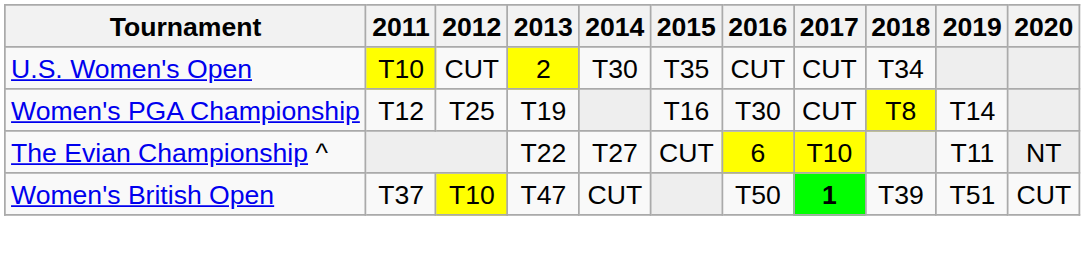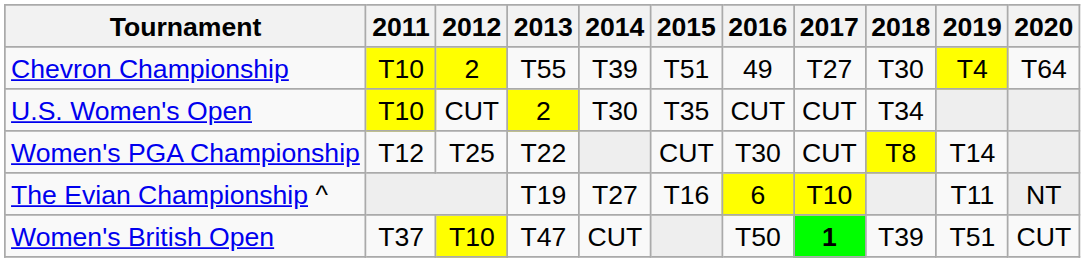 <table class="wikitable" style="font-size:95%;text-align:center;">
 <tr>
 <th>Tournament</th>
 <th>2011</th>
 <th>2012</th>
 <th>2013</th>
 <th>2014</th>
 <th>2015</th>
 <th>2016</th>
 <th>2017</th>
 <th>2018</th>
 <th>2019</th>
 <th>2020</th>
+</tr>
+<tr>
+<td align=left><a href='#'>Chevron Championship</a></td>
+<td style="background:yellow;">T10</td>
+<td style="background:yellow;">2</td>
+<td>T55</td>
+<td>T39</td>
+<td>T51</td>
+<td>49</td>
+<td>T27</td>
+<td>T30</td>
+<td style="background:yellow;">T4</td>
+<td>T64</td>
 </tr>
 <tr>
 <td align=left><a href='#'>U.S. Women's Open</a></td>
 <td style="background:yellow;">T10</td>
 <td>CUT</td>
 <td style="background:yellow;">2</td>
 <td>T30</td>
 <td>T35</td>
 <td>CUT</td>
 <td>CUT</td>
 <td>T34</td>
 <td style="background:#eeeeee;"></td>
 <td style="background:#eeeeee;"></td>
 </tr>
 <tr>
 <td align=left><a href='#'>Women's PGA Championship</a></td>
 <td>T12</td>
 <td>T25</td>
-<td>T19</td>
+<td>T22</td>
 <td style="background:#eeeeee;"></td>
-<td>T16</td>
+<td>CUT</td>
 <td>T30</td>
 <td>CUT</td>
 <td style="background:yellow;">T8</td>
 <td>T14</td>
 <td style="background:#eeeeee;"></td>
 </tr>
 <tr>
 <td align=left><a href='#'>The Evian Championship</a> ^</td>
 <td style="background:#eeeeee;" colspan=2></td>
-<td>T22</td>
+<td>T19</td>
 <td>T27</td>
-<td>CUT</td>
+<td>T16</td>
 <td style="background:yellow;">6</td>
 <td style="background:yellow;">T10</td>
 <td style="background:#eeeeee;"></td>
 <td>T11</td>
 <td style="background:#eeeeee;">NT</td>
 </tr>
 <tr>
 <td align=left><a href='#'>Women's British Open</a></td>
 <td>T37</td>
 <td style="background:yellow;">T10</td>
 <td>T47</td>
 <td>CUT</td>
 <td style="background:#eeeeee;"></td>
 <td>T50</td>
 <td style="background:lime;"><strong>1</strong></td>
 <td>T39</td>
 <td>T51</td>
 <td>CUT</td>
 </tr>
 </table>
